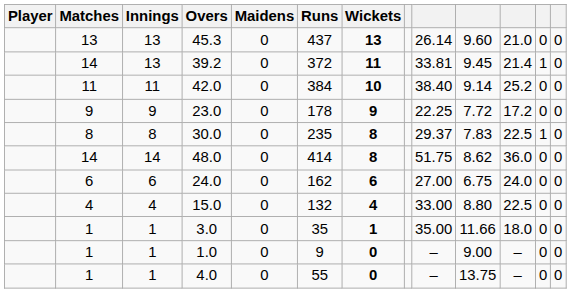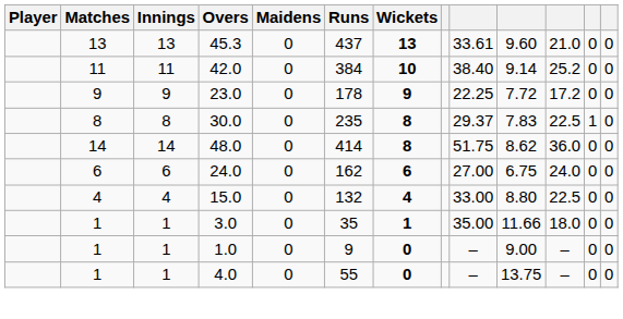 <table class="wikitable sortable" style="text-align:center">
 <tr>
 <th>Player</th>
 <th>Matches</th>
 <th>Innings</th>
 <th>Overs</th>
 <th>Maidens</th>
 <th>Runs</th>
 <th>Wickets</th>
 <th></th>
 <th></th>
 <th></th>
 <th></th>
 <th></th>
 <th></th>
 </tr>
 <tr>
 <td align="left"></td>
 <td>13</td>
 <td>13</td>
 <td>45.3</td>
 <td>0</td>
 <td>437</td>
 <td><strong>13</strong></td>
 <td></td>
-<td>26.14</td>
+<td>33.61</td>
 <td>9.60</td>
 <td>21.0</td>
 <td>0</td>
-<td>0</td>
-</tr>
-<tr>
-<td align="left"></td>
-<td>14</td>
-<td>13</td>
-<td>39.2</td>
-<td>0</td>
-<td>372</td>
-<td><strong>11</strong></td>
-<td></td>
-<td>33.81</td>
-<td>9.45</td>
-<td>21.4</td>
-<td>1</td>
 <td>0</td>
 </tr>
 <tr>
 <td align="left"></td>
 <td>11</td>
 <td>11</td>
 <td>42.0</td>
 <td>0</td>
 <td>384</td>
 <td><strong>10</strong></td>
 <td></td>
 <td>38.40</td>
 <td>9.14</td>
 <td>25.2</td>
 <td>0</td>
 <td>0</td>
 </tr>
 <tr>
 <td align="left"></td>
 <td>9</td>
 <td>9</td>
 <td>23.0</td>
 <td>0</td>
 <td>178</td>
 <td><strong>9</strong></td>
 <td></td>
 <td>22.25</td>
 <td>7.72</td>
 <td>17.2</td>
 <td>0</td>
 <td>0</td>
 </tr>
 <tr>
 <td align="left"></td>
 <td>8</td>
 <td>8</td>
 <td>30.0</td>
 <td>0</td>
 <td>235</td>
 <td><strong>8</strong></td>
 <td></td>
 <td>29.37</td>
 <td>7.83</td>
 <td>22.5</td>
 <td>1</td>
 <td>0</td>
 </tr>
 <tr>
 <td align="left"></td>
 <td>14</td>
 <td>14</td>
 <td>48.0</td>
 <td>0</td>
 <td>414</td>
 <td><strong>8</strong></td>
 <td></td>
 <td>51.75</td>
 <td>8.62</td>
 <td>36.0</td>
 <td>0</td>
 <td>0</td>
 </tr>
 <tr>
 <td align="left"></td>
 <td>6</td>
 <td>6</td>
 <td>24.0</td>
 <td>0</td>
 <td>162</td>
 <td><strong>6</strong></td>
 <td></td>
 <td>27.00</td>
 <td>6.75</td>
 <td>24.0</td>
 <td>0</td>
 <td>0</td>
 </tr>
 <tr>
 <td align="left"></td>
 <td>4</td>
 <td>4</td>
 <td>15.0</td>
 <td>0</td>
 <td>132</td>
 <td><strong>4</strong></td>
 <td></td>
 <td>33.00</td>
 <td>8.80</td>
 <td>22.5</td>
 <td>0</td>
 <td>0</td>
 </tr>
 <tr>
 <td align="left"></td>
 <td>1</td>
 <td>1</td>
 <td>3.0</td>
 <td>0</td>
 <td>35</td>
 <td><strong>1</strong></td>
 <td></td>
 <td>35.00</td>
 <td>11.66</td>
 <td>18.0</td>
 <td>0</td>
 <td>0</td>
 </tr>
 <tr>
 <td align="left"></td>
 <td>1</td>
 <td>1</td>
 <td>1.0</td>
 <td>0</td>
 <td>9</td>
 <td><strong>0</strong></td>
 <td></td>
 <td>–</td>
 <td>9.00</td>
 <td>–</td>
 <td>0</td>
 <td>0</td>
 </tr>
 <tr>
 <td align="left"></td>
 <td>1</td>
 <td>1</td>
 <td>4.0</td>
 <td>0</td>
 <td>55</td>
 <td><strong>0</strong></td>
 <td></td>
 <td>–</td>
 <td>13.75</td>
 <td>–</td>
 <td>0</td>
 <td>0</td>
 </tr>
 </table>
